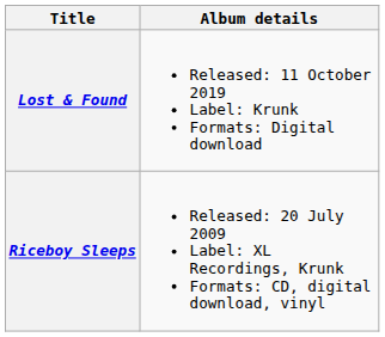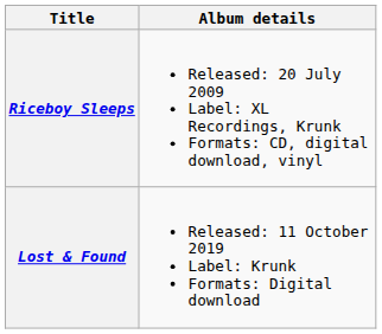 <table class="wikitable plainrowheaders">
 <tr>
 <th rowspan="1">Title</th>
 <th rowspan="1" style="width:200px;">Album details</th>
 </tr>
 <tr>
+<th scope="row"><em><a href='#'>Riceboy Sleeps</a></em></th>
+<td><br><ul><li>Released: 20 July 2009</li><li>Label: XL Recordings, Krunk</li><li>Formats: CD, digital download, vinyl</li></ul></td>
+</tr>
+<tr>
 <th scope="row"><em><a href='#'>Lost & Found</a></em></th>
 <td><br><ul><li>Released: 11 October 2019</li><li>Label: Krunk</li><li>Formats: Digital download</li></ul></td>
 </tr>
-<tr>
-<th scope="row"><em><a href='#'>Riceboy Sleeps</a></em></th>
-<td><br><ul><li>Released: 20 July 2009</li><li>Label: XL Recordings, Krunk</li><li>Formats: CD, digital download, vinyl</li></ul></td>
-</tr>
 </table>
